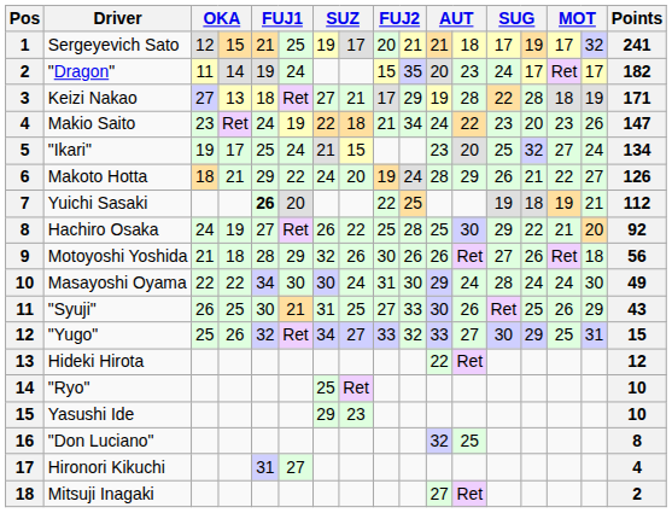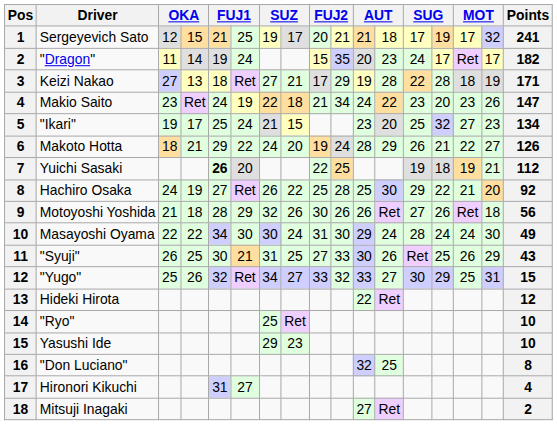 <table class="wikitable" style="font-size:85%; text-align:center">
 <tr style="background:#f9f9f9">
 <th>Pos</th>
 <th>Driver</th>
 <th colspan=2><a href='#'>OKA</a></th>
 <th colspan=2><a href='#'>FUJ1</a></th>
 <th colspan=2><a href='#'>SUZ</a></th>
 <th colspan=2><a href='#'>FUJ2</a></th>
 <th colspan=2><a href='#'>AUT</a></th>
 <th colspan=2><a href='#'>SUG</a></th>
 <th colspan=2><a href='#'>MOT</a></th>
 <th>Points</th>
 </tr>
 <tr>
 <th>1</th>
 <td style="text-align:left"> Sergeyevich Sato</td>
 <td style="background:#dfdfdf">12</td>
 <td style="background:#ffdf9f">15</td>
 <td style="background:#ffdf9f">21</td>
 <td style="background:#dfffdf">25</td>
 <td style="background:#ffffbf">19</td>
 <td style="background:#dfdfdf">17</td>
 <td style="background:#dfffdf">20</td>
 <td style="background:#ffffbf">21</td>
 <td style="background:#ffdf9f">21</td>
 <td style="background:#ffffbf">18</td>
 <td style="background:#ffffbf">17</td>
 <td style="background:#ffdf9f">19</td>
 <td style="background:#ffffbf">17</td>
 <td style="background:#cfcfff">32</td>
 <th>241</th>
 </tr>
 <tr>
 <th>2</th>
 <td style="text-align:left"> "<a href='#'>Dragon</a>"</td>
 <td style="background:#ffffbf">11</td>
 <td style="background:#dfdfdf">14</td>
 <td style="background:#dfdfdf">19</td>
 <td style="background:#dfffdf">24</td>
 <td></td>
 <td></td>
 <td style="background:#ffffbf">15</td>
 <td style="background:#cfcfff">35</td>
 <td style="background:#dfdfdf">20</td>
 <td style="background:#dfffdf">23</td>
 <td style="background:#dfffdf">24</td>
 <td style="background:#ffffbf">17</td>
 <td style="background:#efcfff">Ret</td>
 <td style="background:#ffffbf">17</td>
 <th>182</th>
 </tr>
 <tr>
 <th>3</th>
 <td style="text-align:left"> Keizi Nakao</td>
 <td style="background:#cfcfff">27</td>
 <td style="background:#ffffbf">13</td>
 <td style="background:#ffffbf">18</td>
 <td style="background:#efcfff">Ret</td>
 <td style="background:#dfffdf">27</td>
 <td style="background:#dfffdf">21</td>
 <td style="background:#dfdfdf">17</td>
 <td style="background:#dfffdf">29</td>
 <td style="background:#ffffbf">19</td>
 <td style="background:#dfffdf">28</td>
 <td style="background:#ffdf9f">22</td>
 <td style="background:#dfffdf">28</td>
 <td style="background:#dfdfdf">18</td>
 <td style="background:#dfdfdf">19</td>
 <th>171</th>
 </tr>
 <tr>
 <th>4</th>
 <td style="text-align:left"> Makio Saito</td>
 <td style="background:#dfffdf">23</td>
 <td style="background:#efcfff">Ret</td>
 <td style="background:#dfffdf">24</td>
 <td style="background:#ffffbf">19</td>
 <td style="background:#ffdf9f">22</td>
 <td style="background:#ffdf9f">18</td>
 <td style="background:#dfffdf">21</td>
 <td style="background:#dfffdf">34</td>
 <td style="background:#dfffdf">24</td>
 <td style="background:#ffdf9f">22</td>
 <td style="background:#dfffdf">23</td>
 <td style="background:#dfffdf">20</td>
 <td style="background:#dfffdf">23</td>
 <td style="background:#dfffdf">26</td>
 <th>147</th>
 </tr>
 <tr>
 <th>5</th>
 <td style="text-align:left"> "Ikari"</td>
 <td style="background:#dfffdf">19</td>
 <td style="background:#dfffdf">17</td>
 <td style="background:#dfffdf">25</td>
 <td style="background:#dfffdf">24</td>
 <td style="background:#dfdfdf">21</td>
 <td style="background:#ffffbf">15</td>
 <td></td>
 <td></td>
 <td style="background:#dfffdf">23</td>
 <td style="background:#dfdfdf">20</td>
 <td style="background:#dfffdf">25</td>
 <td style="background:#cfcfff">32</td>
 <td style="background:#dfffdf">27</td>
-<td style="background:#dfffdf">24</td>
+<td style="background:#dfffdf">23</td>
 <th>134</th>
 </tr>
 <tr>
 <th>6</th>
 <td style="text-align:left"> Makoto Hotta</td>
 <td style="background:#ffdf9f">18</td>
 <td style="background:#dfffdf">21</td>
 <td style="background:#dfffdf">29</td>
 <td style="background:#dfffdf">22</td>
 <td style="background:#dfffdf">24</td>
 <td style="background:#dfffdf">20</td>
 <td style="background:#ffdf9f">19</td>
 <td style="background:#dfdfdf">24</td>
 <td style="background:#dfffdf">28</td>
 <td style="background:#dfffdf">29</td>
 <td style="background:#dfffdf">26</td>
 <td style="background:#dfffdf">21</td>
 <td style="background:#dfffdf">22</td>
 <td style="background:#dfffdf">27</td>
 <th>126</th>
 </tr>
 <tr>
 <th>7</th>
 <td style="text-align:left"> Yuichi Sasaki</td>
 <td></td>
 <td></td>
 <td style="background:#dfffdf"><strong>26</strong></td>
 <td style="background:#dfdfdf">20</td>
 <td></td>
 <td></td>
 <td style="background:#dfffdf">22</td>
 <td style="background:#ffdf9f">25</td>
 <td></td>
 <td></td>
 <td style="background:#dfdfdf">19</td>
 <td style="background:#dfdfdf">18</td>
 <td style="background:#ffdf9f">19</td>
 <td style="background:#dfffdf">21</td>
 <th>112</th>
 </tr>
 <tr>
 <th>8</th>
 <td style="text-align:left"> Hachiro Osaka</td>
 <td style="background:#dfffdf">24</td>
 <td style="background:#dfffdf">19</td>
 <td style="background:#dfffdf">27</td>
 <td style="background:#efcfff">Ret</td>
 <td style="background:#dfffdf">26</td>
 <td style="background:#dfffdf">22</td>
 <td style="background:#dfffdf">25</td>
 <td style="background:#dfffdf">28</td>
 <td style="background:#dfffdf">25</td>
 <td style="background:#cfcfff">30</td>
 <td style="background:#dfffdf">29</td>
 <td style="background:#dfffdf">22</td>
 <td style="background:#dfffdf">21</td>
 <td style="background:#ffdf9f">20</td>
 <th>92</th>
 </tr>
 <tr>
 <th>9</th>
 <td style="text-align:left"> Motoyoshi Yoshida</td>
 <td style="background:#dfffdf">21</td>
 <td style="background:#dfffdf">18</td>
 <td style="background:#dfffdf">28</td>
 <td style="background:#dfffdf">29</td>
 <td style="background:#dfffdf">32</td>
 <td style="background:#dfffdf">26</td>
 <td style="background:#dfffdf">30</td>
 <td style="background:#dfffdf">26</td>
 <td style="background:#dfffdf">26</td>
 <td style="background:#efcfff">Ret</td>
 <td style="background:#dfffdf">27</td>
 <td style="background:#dfffdf">26</td>
 <td style="background:#efcfff">Ret</td>
 <td style="background:#dfffdf">18</td>
 <th>56</th>
 </tr>
 <tr>
 <th>10</th>
 <td style="text-align:left"> Masayoshi Oyama</td>
 <td style="background:#dfffdf">22</td>
 <td style="background:#dfffdf">22</td>
 <td style="background:#cfcfff">34</td>
 <td style="background:#dfffdf">30</td>
 <td style="background:#cfcfff">30</td>
 <td style="background:#dfffdf">24</td>
 <td style="background:#dfffdf">31</td>
 <td style="background:#dfffdf">30</td>
 <td style="background:#cfcfff">29</td>
 <td style="background:#dfffdf">24</td>
 <td style="background:#dfffdf">28</td>
 <td style="background:#dfffdf">24</td>
 <td style="background:#dfffdf">24</td>
 <td style="background:#dfffdf">30</td>
 <th>49</th>
 </tr>
 <tr>
 <th>11</th>
 <td style="text-align:left"> "Syuji"</td>
 <td style="background:#dfffdf">26</td>
 <td style="background:#dfffdf">25</td>
 <td style="background:#dfffdf">30</td>
 <td style="background:#ffdf9f">21</td>
 <td style="background:#dfffdf">31</td>
 <td style="background:#dfffdf">25</td>
 <td style="background:#dfffdf">27</td>
 <td style="background:#dfffdf">33</td>
 <td style="background:#cfcfff">30</td>
 <td style="background:#dfffdf">26</td>
 <td style="background:#efcfff">Ret</td>
 <td style="background:#dfffdf">25</td>
 <td style="background:#dfffdf">26</td>
 <td style="background:#dfffdf">29</td>
 <th>43</th>
 </tr>
 <tr>
 <th>12</th>
 <td style="text-align:left"> "Yugo"</td>
 <td style="background:#dfffdf">25</td>
 <td style="background:#dfffdf">26</td>
 <td style="background:#cfcfff">32</td>
 <td style="background:#efcfff">Ret</td>
 <td style="background:#cfcfff">34</td>
 <td style="background:#cfcfff">27</td>
 <td style="background:#cfcfff">33</td>
 <td style="background:#dfffdf">32</td>
 <td style="background:#cfcfff">33</td>
 <td style="background:#dfffdf">27</td>
 <td style="background:#cfcfff">30</td>
 <td style="background:#cfcfff">29</td>
 <td style="background:#dfffdf">25</td>
 <td style="background:#cfcfff">31</td>
 <th>15</th>
 </tr>
 <tr>
 <th>13</th>
 <td style="text-align:left"> Hideki Hirota</td>
 <td></td>
 <td></td>
 <td></td>
 <td></td>
 <td></td>
 <td></td>
 <td></td>
 <td></td>
 <td style="background:#dfffdf">22</td>
 <td style="background:#efcfff">Ret</td>
 <td></td>
 <td></td>
 <td></td>
 <td></td>
 <th>12</th>
 </tr>
 <tr>
 <th>14</th>
 <td style="text-align:left"> "Ryo"</td>
 <td></td>
 <td></td>
 <td></td>
 <td></td>
 <td style="background:#dfffdf">25</td>
 <td style="background:#efcfff">Ret</td>
 <td></td>
 <td></td>
 <td></td>
 <td></td>
 <td></td>
 <td></td>
 <td></td>
 <td></td>
 <th>10</th>
 </tr>
 <tr>
 <th>15</th>
 <td style="text-align:left"> Yasushi Ide</td>
 <td></td>
 <td></td>
 <td></td>
 <td></td>
 <td style="background:#dfffdf">29</td>
 <td style="background:#dfffdf">23</td>
 <td></td>
 <td></td>
 <td></td>
 <td></td>
 <td></td>
 <td></td>
 <td></td>
 <td></td>
 <th>10</th>
 </tr>
 <tr>
 <th>16</th>
 <td style="text-align:left"> "Don Luciano"</td>
 <td></td>
 <td></td>
 <td></td>
 <td></td>
 <td></td>
 <td></td>
 <td></td>
 <td></td>
 <td style="background:#cfcfff">32</td>
 <td style="background:#dfffdf">25</td>
 <td></td>
 <td></td>
 <td></td>
 <td></td>
 <th>8</th>
 </tr>
 <tr>
 <th>17</th>
 <td style="text-align:left"> Hironori Kikuchi</td>
 <td></td>
 <td></td>
 <td style="background:#cfcfff">31</td>
 <td style="background:#dfffdf">27</td>
 <td></td>
 <td></td>
 <td></td>
 <td></td>
 <td></td>
 <td></td>
 <td></td>
 <td></td>
 <td></td>
 <td></td>
 <th>4</th>
 </tr>
 <tr>
 <th>18</th>
 <td style="text-align:left"> Mitsuji Inagaki</td>
 <td></td>
 <td></td>
 <td></td>
 <td></td>
 <td></td>
 <td></td>
 <td></td>
 <td></td>
 <td style="background:#dfffdf">27</td>
 <td style="background:#efcfff">Ret</td>
 <td></td>
 <td></td>
 <td></td>
 <td></td>
 <th>2</th>
 </tr>
 </table>
